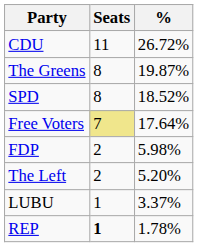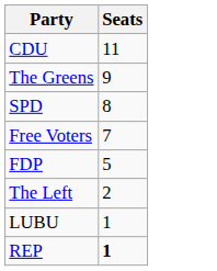 <table class="wikitable">
 <tr>
 <th>Party</th>
 <th>Seats</th>
-<th>%</th>
 </tr>
 <tr>
 <td><a href='#'>CDU</a></td>
 <td>11</td>
-<td>26.72%</td>
 </tr>
 <tr>
 <td><a href='#'>The Greens</a></td>
-<td>8</td>
-<td>19.87%</td>
+<td>9</td>
 </tr>
 <tr>
 <td><a href='#'>SPD</a></td>
 <td>8</td>
-<td>18.52%</td>
 </tr>
 <tr>
 <td><a href='#'>Free Voters</a></td>
-<td style="background: khaki;">7</td>
-<td>17.64%</td>
+<td>7</td>
 </tr>
 <tr>
 <td><a href='#'>FDP</a></td>
-<td>2</td>
-<td>5.98%</td>
+<td>5</td>
 </tr>
 <tr>
 <td><a href='#'>The Left</a></td>
 <td>2</td>
-<td>5.20%</td>
 </tr>
 <tr>
 <td>LUBU</td>
 <td>1</td>
-<td>3.37%</td>
 </tr>
 <tr>
 <td><a href='#'>REP</a></td>
 <td><strong>1</strong></td>
-<td>1.78%</td>
 </tr>
 </table>
